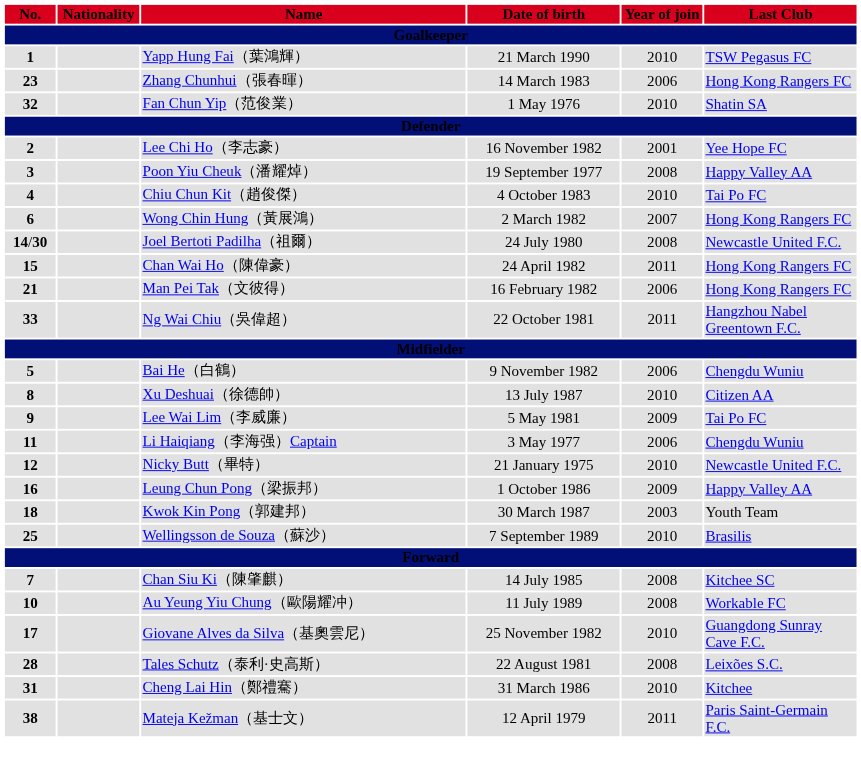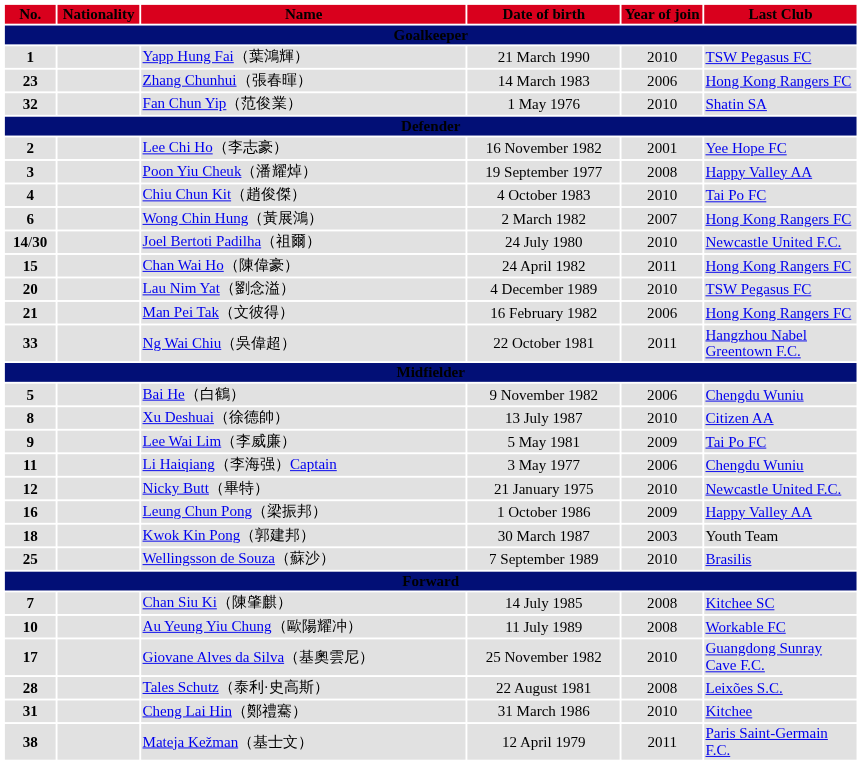 <table width=72%>
 <tr bgcolor=#D9001D>
 <th width=5%><span>No.</span></th>
 <th width=5%><span>Nationality</span></th>
 <th width=32%><span>Name</span></th>
 <th width=15%><span>Date of birth</span></th>
 <th width=8%><span>Year of join</span></th>
 <th width=15%><span>Last Club</span></th>
 </tr>
 <tr>
 <th colspan=6 bgcolor=#020F76><span> <strong>Goalkeeper</strong></span></th>
 </tr>
 <tr bgcolor=#E1E1E1>
 <td align=center><strong>1</strong></td>
 <td align=center></td>
 <td><a href='#'>Yapp Hung Fai</a>（葉鴻輝）</td>
 <td align=center>21 March 1990</td>
 <td align=center>2010</td>
 <td><a href='#'>TSW Pegasus FC</a></td>
 </tr>
 <tr bgcolor=#E1E1E1>
 <td align=center><strong>23</strong></td>
 <td align=center></td>
 <td><a href='#'>Zhang Chunhui</a>（張春暉）</td>
 <td align=center>14 March 1983</td>
 <td align=center>2006</td>
 <td><a href='#'>Hong Kong Rangers FC</a></td>
 </tr>
 <tr bgcolor=#E1E1E1>
 <td align=center><strong>32</strong></td>
 <td align=center></td>
 <td><a href='#'>Fan Chun Yip</a>（范俊業）</td>
 <td align=center>1 May 1976</td>
 <td align=center>2010</td>
 <td><a href='#'>Shatin SA</a></td>
 </tr>
 <tr>
 <th colspan=6 bgcolor=#020F76><span> <strong>Defender</strong></span></th>
 </tr>
 <tr bgcolor=#E1E1E1>
 <td align=center><strong>2</strong></td>
 <td align=center></td>
 <td><a href='#'>Lee Chi Ho</a>（李志豪）</td>
 <td align=center>16 November 1982</td>
 <td align=center>2001</td>
 <td><a href='#'>Yee Hope FC</a></td>
 </tr>
 <tr bgcolor=#E1E1E1>
 <td align=center><strong>3</strong></td>
 <td align=center></td>
 <td><a href='#'>Poon Yiu Cheuk</a>（潘耀焯）</td>
 <td align=center>19 September 1977</td>
 <td align=center>2008</td>
 <td><a href='#'>Happy Valley AA</a></td>
 </tr>
 <tr bgcolor=#E1E1E1>
 <td align=center><strong>4</strong></td>
 <td align=center></td>
 <td><a href='#'>Chiu Chun Kit</a>（趙俊傑）</td>
 <td align=center>4 October 1983</td>
 <td align=center>2010</td>
 <td><a href='#'>Tai Po FC</a></td>
 </tr>
 <tr bgcolor=#E1E1E1>
 <td align=center><strong>6</strong></td>
 <td align=center></td>
 <td><a href='#'>Wong Chin Hung</a>（黃展鴻）</td>
 <td align=center>2 March 1982</td>
 <td align=center>2007</td>
 <td><a href='#'>Hong Kong Rangers FC</a></td>
 </tr>
 <tr bgcolor=#E1E1E1>
 <td align=center><strong>14</strong>/<strong>30</strong></td>
 <td align=center></td>
 <td><a href='#'>Joel Bertoti Padilha</a>（祖爾）</td>
 <td align=center>24 July 1980</td>
-<td align=center>2008</td>
+<td align=center>2010</td>
 <td><a href='#'>Newcastle United F.C.</a></td>
 </tr>
 <tr bgcolor=#E1E1E1>
 <td align=center><strong>15</strong></td>
 <td align=center></td>
 <td><a href='#'>Chan Wai Ho</a>（陳偉豪）</td>
 <td align=center>24 April 1982</td>
 <td align=center>2011</td>
 <td><a href='#'>Hong Kong Rangers FC</a></td>
+</tr>
+<tr bgcolor=#E1E1E1>
+<td align=center><strong>20</strong></td>
+<td align=center></td>
+<td><a href='#'>Lau Nim Yat</a>（劉念溢）</td>
+<td align=center>4 December 1989</td>
+<td align=center>2010</td>
+<td><a href='#'>TSW Pegasus FC</a></td>
 </tr>
 <tr bgcolor=#E1E1E1>
 <td align=center><strong>21</strong></td>
 <td align=center></td>
 <td><a href='#'>Man Pei Tak</a>（文彼得）</td>
 <td align=center>16 February 1982</td>
 <td align=center>2006</td>
 <td><a href='#'>Hong Kong Rangers FC</a></td>
 </tr>
 <tr bgcolor=#E1E1E1>
 <td align=center><strong>33</strong></td>
 <td align=center></td>
 <td><a href='#'>Ng Wai Chiu</a>（吳偉超）</td>
 <td align=center>22 October 1981</td>
 <td align=center>2011</td>
 <td><a href='#'>Hangzhou Nabel Greentown F.C.</a></td>
 </tr>
 <tr>
 <th colspan=6 bgcolor=#020F76><span> <strong>Midfielder</strong></span></th>
 </tr>
 <tr bgcolor=#E1E1E1>
 <td align=center><strong>5</strong></td>
 <td align=center></td>
 <td><a href='#'>Bai He</a>（白鶴）</td>
 <td align=center>9 November 1982</td>
 <td align=center>2006</td>
 <td><a href='#'>Chengdu Wuniu</a></td>
 </tr>
 <tr bgcolor=#E1E1E1>
 <td align=center><strong>8</strong></td>
 <td align=center></td>
 <td><a href='#'>Xu Deshuai</a>（徐德帥）</td>
 <td align=center>13 July 1987</td>
 <td align=center>2010</td>
 <td><a href='#'>Citizen AA</a></td>
 </tr>
 <tr bgcolor=#E1E1E1>
 <td align=center><strong>9</strong></td>
 <td align=center></td>
 <td><a href='#'>Lee Wai Lim</a>（李威廉）</td>
 <td align=center>5 May 1981</td>
 <td align=center>2009</td>
 <td><a href='#'>Tai Po FC</a></td>
 </tr>
 <tr bgcolor=#E1E1E1>
 <td align=center><strong>11</strong></td>
 <td align=center></td>
 <td><a href='#'>Li Haiqiang</a>（李海强）<a href='#'>Captain</a></td>
 <td align=center>3 May 1977</td>
 <td align=center>2006</td>
 <td><a href='#'>Chengdu Wuniu</a></td>
 </tr>
 <tr bgcolor=#E1E1E1>
 <td align=center><strong>12</strong></td>
 <td align=center></td>
 <td><a href='#'>Nicky Butt</a>（畢特）</td>
 <td align=center>21 January 1975</td>
 <td align=center>2010</td>
 <td><a href='#'>Newcastle United F.C.</a></td>
 </tr>
 <tr bgcolor=#E1E1E1>
 <td align=center><strong>16</strong></td>
 <td align=center></td>
 <td><a href='#'>Leung Chun Pong</a>（梁振邦）</td>
 <td align=center>1 October 1986</td>
 <td align=center>2009</td>
 <td><a href='#'>Happy Valley AA</a></td>
 </tr>
 <tr bgcolor=#E1E1E1>
 <td align=center><strong>18</strong></td>
 <td align=center></td>
 <td><a href='#'>Kwok Kin Pong</a>（郭建邦）</td>
 <td align=center>30 March 1987</td>
 <td align=center>2003</td>
 <td>Youth Team</td>
 </tr>
 <tr bgcolor=#E1E1E1>
 <td align=center><strong>25</strong></td>
 <td align=center></td>
 <td><a href='#'>Wellingsson de Souza</a>（蘇沙）</td>
 <td align=center>7 September 1989</td>
 <td align=center>2010</td>
 <td><a href='#'>Brasilis</a></td>
 </tr>
 <tr>
 <th colspan=6 bgcolor=#020F76><span> <strong>Forward</strong></span></th>
 </tr>
 <tr bgcolor=#E1E1E1>
 <td align=center><strong>7</strong></td>
 <td align=center></td>
 <td><a href='#'>Chan Siu Ki</a>（陳肇麒）</td>
 <td align=center>14 July 1985</td>
 <td align=center>2008</td>
 <td><a href='#'>Kitchee SC</a></td>
 </tr>
 <tr bgcolor=#E1E1E1>
 <td align=center><strong>10</strong></td>
 <td align=center></td>
 <td><a href='#'>Au Yeung Yiu Chung</a>（歐陽耀冲）</td>
 <td align=center>11 July 1989</td>
 <td align=center>2008</td>
 <td><a href='#'>Workable FC</a></td>
 </tr>
 <tr bgcolor=#E1E1E1>
 <td align=center><strong>17</strong></td>
 <td align=center></td>
 <td><a href='#'>Giovane Alves da Silva</a>（基奧雲尼）</td>
 <td align=center>25 November 1982</td>
 <td align=center>2010</td>
 <td><a href='#'>Guangdong Sunray Cave F.C.</a></td>
 </tr>
 <tr bgcolor=#E1E1E1>
 <td align=center><strong>28</strong></td>
 <td align=center></td>
 <td><a href='#'>Tales Schutz</a>（泰利·史高斯）</td>
 <td align=center>22 August 1981</td>
 <td align=center>2008</td>
 <td><a href='#'>Leixões S.C.</a></td>
 </tr>
 <tr bgcolor=#E1E1E1>
 <td align=center><strong>31</strong></td>
 <td align=center></td>
 <td><a href='#'>Cheng Lai Hin</a>（鄭禮騫）</td>
 <td align=center>31 March 1986</td>
 <td align=center>2010</td>
 <td><a href='#'>Kitchee</a></td>
 </tr>
 <tr bgcolor=#E1E1E1>
 <td align=center><strong>38</strong></td>
 <td align=center></td>
 <td><a href='#'>Mateja Kežman</a>（基士文）</td>
 <td align=center>12 April 1979</td>
 <td align=center>2011</td>
 <td><a href='#'>Paris Saint-Germain F.C.</a></td>
 </tr>
 </table>
